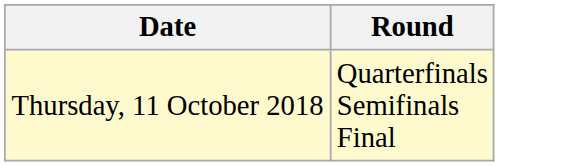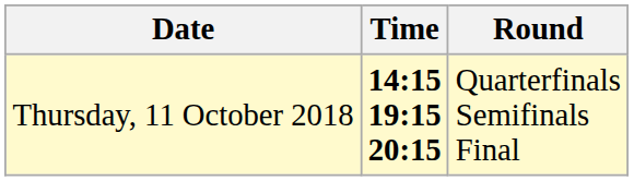 <table class="wikitable">
 <tr>
 <th>Date</th>
+<th>Time</th>
 <th>Round</th>
 </tr>
 <tr>
 <td style=background:lemonchiffon>Thursday, 11 October 2018</td>
+<td style=background:lemonchiffon align=right><strong>14:15<br>19:15<br>20:15</strong></td>
 <td style=background:lemonchiffon>Quarterfinals<br>Semifinals<br>Final</td>
 </tr>
 </table>
